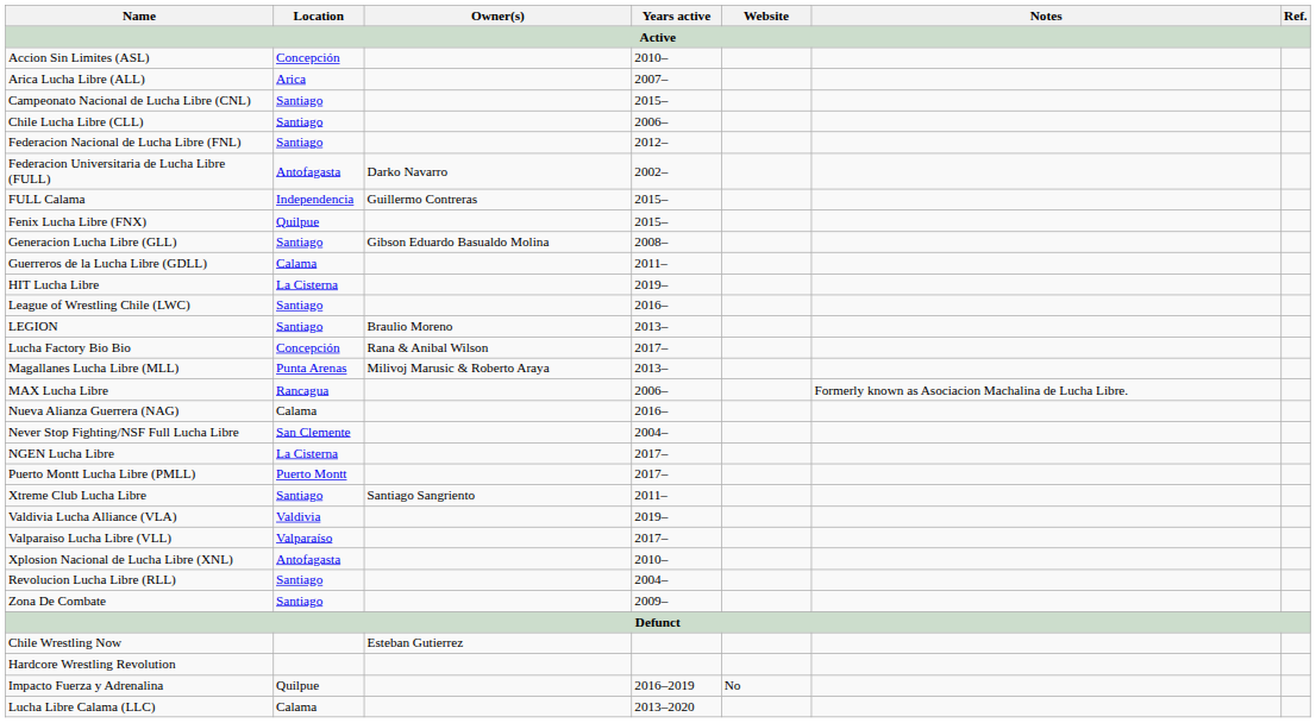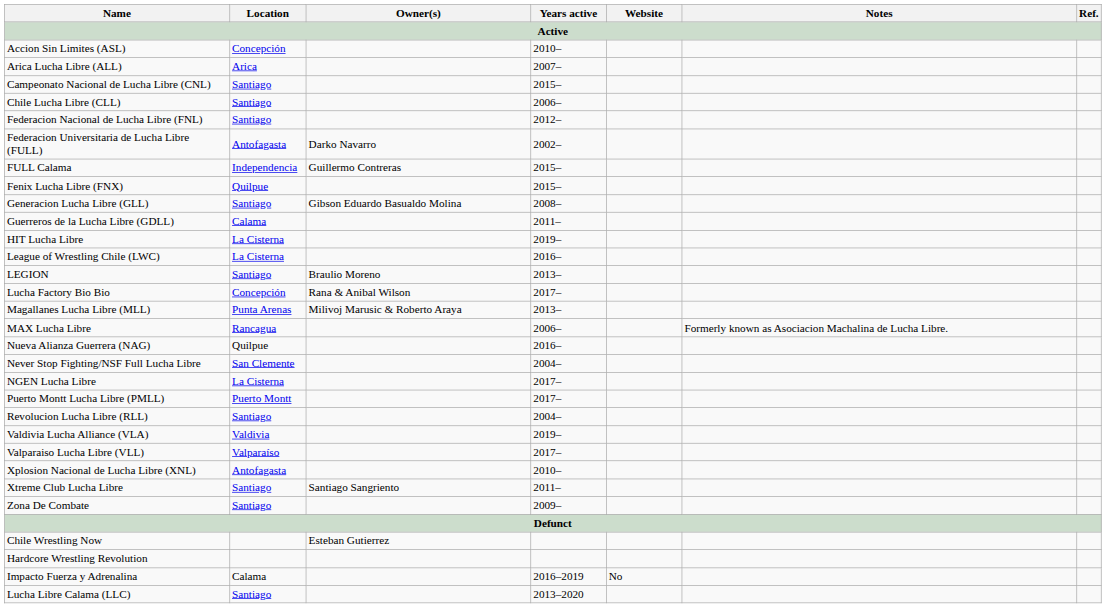 <table class="wikitable sortable" style="text-align: left;">
 <tr>
 <th width="21%">Name</th>
 <th width="7%">Location</th>
 <th width="21%">Owner(s)</th>
 <th width="7%">Years active</th>
 <th width="7%">Website</th>
 <th width="55%">Notes</th>
 <th>Ref.</th>
 </tr>
 <tr>
 <td colspan=7 style="background: #ccddcc;" align=center><strong>Active</strong></td>
 </tr>
 <tr>
 <td>Accion Sin Limites (ASL)</td>
 <td><a href='#'>Concepción</a></td>
 <td></td>
 <td>2010–</td>
 <td></td>
 <td></td>
 <td></td>
 </tr>
 <tr>
 <td>Arica Lucha Libre (ALL)</td>
 <td><a href='#'>Arica</a></td>
 <td></td>
 <td>2007–</td>
 <td></td>
 <td></td>
 <td></td>
 </tr>
 <tr>
 <td>Campeonato Nacional de Lucha Libre (CNL)</td>
 <td><a href='#'>Santiago</a></td>
 <td></td>
 <td>2015–</td>
 <td></td>
 <td></td>
 <td></td>
 </tr>
 <tr>
 <td>Chile Lucha Libre (CLL)</td>
 <td><a href='#'>Santiago</a></td>
 <td></td>
 <td>2006–</td>
 <td></td>
 <td></td>
 <td></td>
 </tr>
 <tr>
 <td>Federacion Nacional de Lucha Libre (FNL)</td>
 <td><a href='#'>Santiago</a></td>
 <td></td>
 <td>2012–</td>
 <td></td>
 <td></td>
 <td></td>
 </tr>
 <tr>
 <td>Federacion Universitaria de Lucha Libre (FULL)</td>
 <td><a href='#'>Antofagasta</a></td>
 <td>Darko Navarro</td>
 <td>2002–</td>
 <td></td>
 <td></td>
 <td></td>
 </tr>
 <tr>
 <td>FULL Calama</td>
 <td><a href='#'>Independencia</a></td>
 <td>Guillermo Contreras</td>
 <td>2015–</td>
 <td></td>
 <td></td>
 <td></td>
 </tr>
 <tr>
 <td>Fenix Lucha Libre (FNX)</td>
 <td><a href='#'>Quilpue</a></td>
 <td></td>
 <td>2015–</td>
 <td></td>
 <td></td>
 <td></td>
 </tr>
 <tr>
 <td>Generacion Lucha Libre (GLL)</td>
 <td><a href='#'>Santiago</a></td>
 <td>Gibson Eduardo Basualdo Molina</td>
 <td>2008–</td>
 <td></td>
 <td></td>
 <td></td>
 </tr>
 <tr>
 <td>Guerreros de la Lucha Libre (GDLL)</td>
 <td><a href='#'>Calama</a></td>
 <td></td>
 <td>2011–</td>
 <td></td>
 <td></td>
 <td></td>
 </tr>
 <tr>
 <td>HIT Lucha Libre</td>
 <td><a href='#'>La Cisterna</a></td>
 <td></td>
 <td>2019–</td>
 <td></td>
 <td></td>
 <td></td>
 </tr>
 <tr>
 <td>League of Wrestling Chile (LWC)</td>
-<td><a href='#'>Santiago</a></td>
+<td><a href='#'>La Cisterna</a></td>
 <td></td>
 <td>2016–</td>
 <td></td>
 <td></td>
 <td></td>
 </tr>
 <tr>
 <td>LEGION</td>
 <td><a href='#'>Santiago</a></td>
 <td>Braulio Moreno</td>
 <td>2013–</td>
 <td></td>
 <td></td>
 <td></td>
 </tr>
 <tr>
 <td>Lucha Factory Bio Bio</td>
 <td><a href='#'>Concepción</a></td>
 <td>Rana & Anibal Wilson</td>
 <td>2017–</td>
 <td></td>
 <td></td>
 <td></td>
 </tr>
 <tr>
 <td>Magallanes Lucha Libre (MLL)</td>
 <td><a href='#'>Punta Arenas</a></td>
 <td>Milivoj Marusic & Roberto Araya</td>
 <td>2013–</td>
 <td></td>
 <td></td>
 <td></td>
 </tr>
 <tr>
 <td>MAX Lucha Libre</td>
 <td><a href='#'>Rancagua</a></td>
 <td></td>
 <td>2006–</td>
 <td></td>
 <td>Formerly known as Asociacion Machalina de Lucha Libre.</td>
 <td></td>
 </tr>
 <tr>
 <td>Nueva Alianza Guerrera (NAG)</td>
-<td>Calama</td>
+<td>Quilpue</td>
 <td></td>
 <td>2016–</td>
 <td></td>
 <td></td>
 <td></td>
 </tr>
 <tr>
 <td>Never Stop Fighting/NSF Full Lucha Libre</td>
 <td><a href='#'>San Clemente</a></td>
 <td></td>
 <td>2004–</td>
 <td></td>
 <td></td>
 <td></td>
 </tr>
 <tr>
 <td>NGEN Lucha Libre</td>
 <td><a href='#'>La Cisterna</a></td>
 <td></td>
 <td>2017–</td>
 <td></td>
 <td></td>
 <td></td>
 </tr>
 <tr>
 <td>Puerto Montt Lucha Libre (PMLL)</td>
 <td><a href='#'>Puerto Montt</a></td>
 <td></td>
 <td>2017–</td>
 <td></td>
 <td></td>
 <td></td>
 </tr>
 <tr>
-<td>Xtreme Club Lucha Libre</td>
+<td>Revolucion Lucha Libre (RLL)</td>
 <td><a href='#'>Santiago</a></td>
-<td>Santiago Sangriento</td>
-<td>2011–</td>
+<td></td>
+<td>2004–</td>
 <td></td>
 <td></td>
 <td></td>
 </tr>
 <tr>
 <td>Valdivia Lucha Alliance (VLA)</td>
 <td><a href='#'>Valdivia</a></td>
 <td></td>
 <td>2019–</td>
 <td></td>
 <td></td>
 <td></td>
 </tr>
 <tr>
 <td>Valparaiso Lucha Libre (VLL)</td>
 <td><a href='#'>Valparaíso</a></td>
 <td></td>
 <td>2017–</td>
 <td></td>
 <td></td>
 <td></td>
 </tr>
 <tr>
 <td>Xplosion Nacional de Lucha Libre (XNL)</td>
 <td><a href='#'>Antofagasta</a></td>
 <td></td>
 <td>2010–</td>
 <td></td>
 <td></td>
 <td></td>
 </tr>
 <tr>
-<td>Revolucion Lucha Libre (RLL)</td>
+<td>Xtreme Club Lucha Libre</td>
 <td><a href='#'>Santiago</a></td>
-<td></td>
-<td>2004–</td>
+<td>Santiago Sangriento</td>
+<td>2011–</td>
 <td></td>
 <td></td>
 <td></td>
 </tr>
 <tr>
 <td>Zona De Combate</td>
 <td><a href='#'>Santiago</a></td>
 <td></td>
 <td>2009–</td>
 <td></td>
 <td></td>
 <td></td>
 </tr>
 <tr>
 <td colspan=7 style="background: #ccddcc;" align=center><strong>Defunct</strong></td>
 </tr>
 <tr>
 <td>Chile Wrestling Now</td>
 <td></td>
 <td>Esteban Gutierrez</td>
 <td></td>
 <td></td>
 <td></td>
 <td></td>
 </tr>
 <tr>
 <td>Hardcore Wrestling Revolution</td>
 <td></td>
 <td></td>
 <td></td>
 <td></td>
 <td></td>
 <td></td>
 </tr>
 <tr>
 <td>Impacto Fuerza y Adrenalina</td>
-<td>Quilpue</td>
+<td>Calama</td>
 <td></td>
 <td>2016–2019</td>
 <td>No</td>
 <td></td>
 <td></td>
 </tr>
 <tr>
 <td>Lucha Libre Calama (LLC)</td>
-<td>Calama</td>
+<td><a href='#'>Santiago</a></td>
 <td></td>
 <td>2013–2020</td>
 <td></td>
 <td></td>
 <td></td>
 </tr>
 </table>
